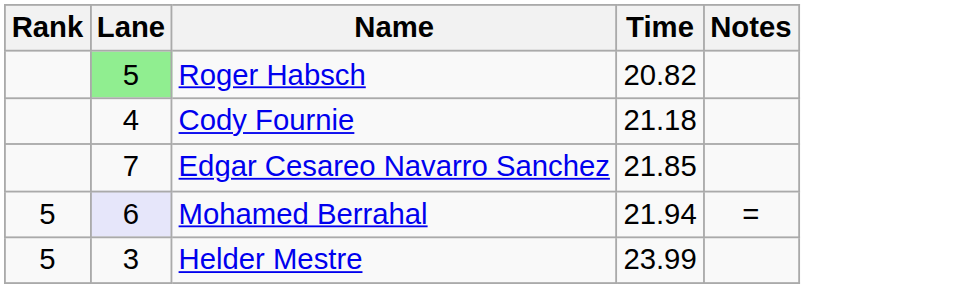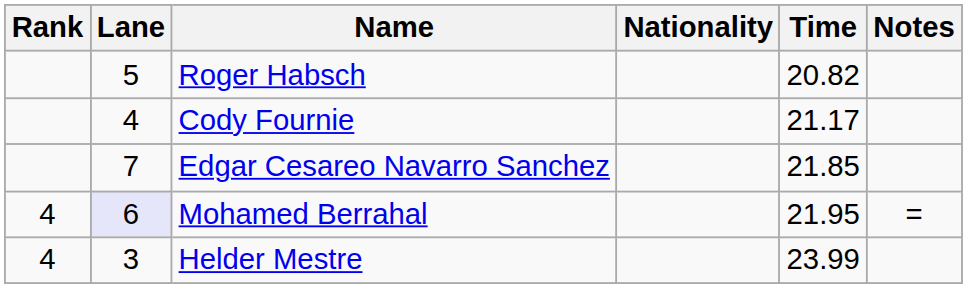 <table class="wikitable sortable" style="text-align:center">
 <tr>
 <th>Rank</th>
 <th>Lane</th>
 <th>Name</th>
+<th>Nationality</th>
 <th>Time</th>
 <th>Notes</th>
 </tr>
 <tr>
 <td></td>
-<td style="background: lightgreen;">5</td>
+<td>5</td>
 <td align="left"><a href='#'>Roger Habsch</a></td>
+<td align="left"></td>
 <td>20.82</td>
 <td></td>
 </tr>
 <tr>
 <td></td>
 <td>4</td>
 <td align="left"><a href='#'>Cody Fournie</a></td>
-<td>21.18</td>
+<td align="left"></td>
+<td>21.17</td>
 <td></td>
 </tr>
 <tr>
 <td></td>
 <td>7</td>
 <td align="left"><a href='#'>Edgar Cesareo Navarro Sanchez</a></td>
+<td align="left"></td>
 <td>21.85</td>
 <td></td>
 </tr>
 <tr>
-<td>5</td>
+<td>4</td>
 <td style="background: lavender;">6</td>
 <td align="left"><a href='#'>Mohamed Berrahal</a></td>
-<td>21.94</td>
+<td align="left"></td>
+<td>21.95</td>
 <td>=</td>
 </tr>
 <tr>
-<td>5</td>
+<td>4</td>
 <td>3</td>
 <td align="left"><a href='#'>Helder Mestre</a></td>
+<td align="left"></td>
 <td>23.99</td>
 <td></td>
 </tr>
 </table>
